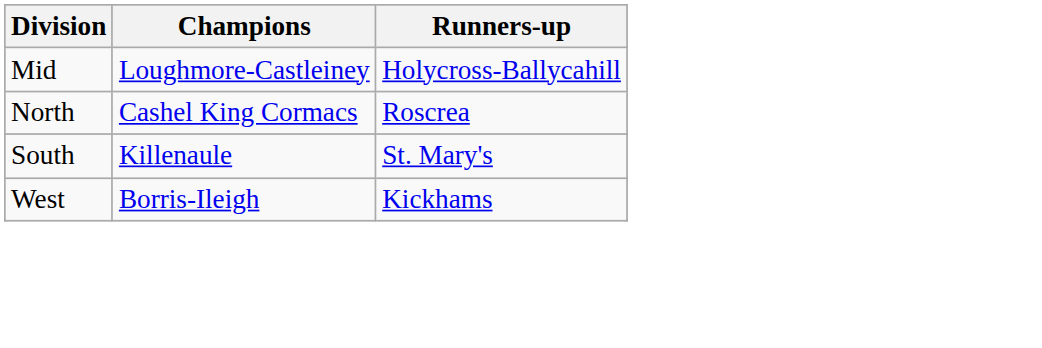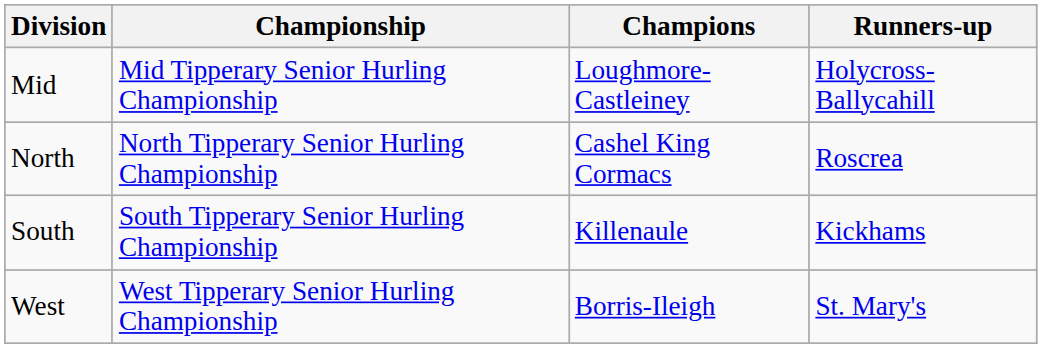 <table class=wikitable>
 <tr>
 <th>Division</th>
+<th>Championship</th>
 <th>Champions</th>
 <th>Runners-up</th>
 </tr>
 <tr>
 <td>Mid</td>
+<td><a href='#'>Mid Tipperary Senior Hurling Championship</a></td>
 <td><a href='#'>Loughmore-Castleiney</a></td>
 <td><a href='#'>Holycross-Ballycahill</a></td>
 </tr>
 <tr>
 <td>North</td>
+<td><a href='#'>North Tipperary Senior Hurling Championship</a></td>
 <td><a href='#'>Cashel King Cormacs</a></td>
 <td><a href='#'>Roscrea</a></td>
 </tr>
 <tr>
 <td>South</td>
+<td><a href='#'>South Tipperary Senior Hurling Championship</a></td>
 <td><a href='#'>Killenaule</a></td>
-<td><a href='#'>St. Mary's</a></td>
+<td><a href='#'>Kickhams</a></td>
 </tr>
 <tr>
 <td>West</td>
+<td><a href='#'>West Tipperary Senior Hurling Championship</a></td>
 <td><a href='#'>Borris-Ileigh</a></td>
-<td><a href='#'>Kickhams</a></td>
+<td><a href='#'>St. Mary's</a></td>
 </tr>
 </table>
